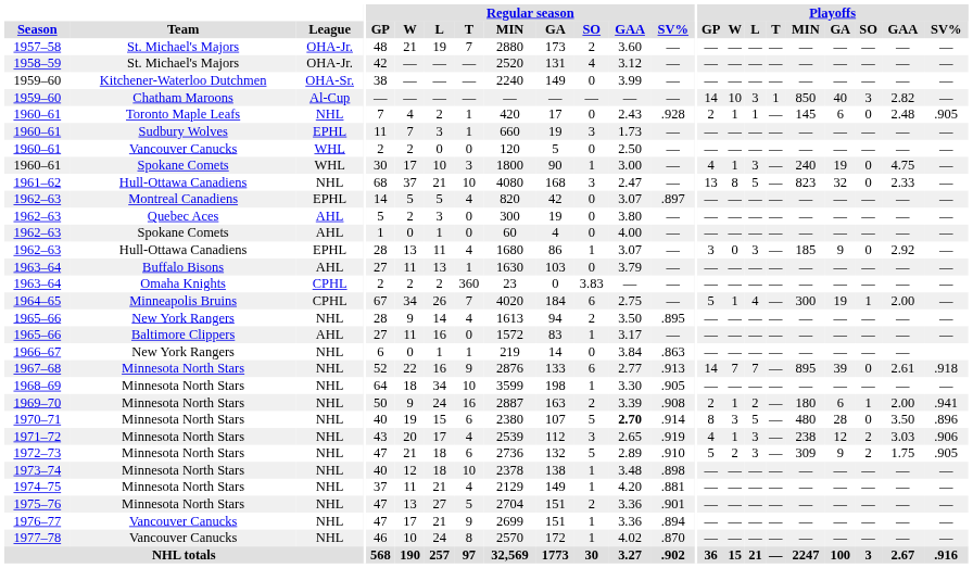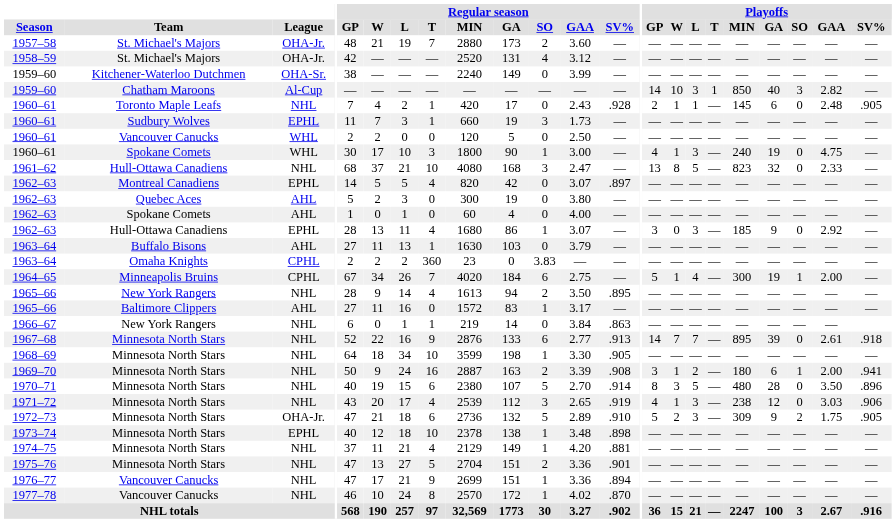 <table border="0" cellpadding="1" cellspacing="0" style="width:90%; text-align:center;">
 <tr bgcolor="#e0e0e0">
 <th colspan="3" bgcolor="#ffffff"></th>
 <th rowspan="99" bgcolor="#ffffff"></th>
 <th colspan="9" bgcolor="#e0e0e0"><a href='#'>Regular season</a></th>
 <th rowspan="99" bgcolor="#ffffff"></th>
 <th colspan="9" bgcolor="#e0e0e0"><a href='#'>Playoffs</a></th>
 </tr>
 <tr bgcolor="#e0e0e0">
 <th><a href='#'>Season</a></th>
 <th>Team</th>
 <th>League</th>
 <th>GP</th>
 <th>W</th>
 <th>L</th>
 <th>T</th>
 <th>MIN</th>
 <th>GA</th>
 <th><a href='#'>SO</a></th>
 <th><a href='#'>GAA</a></th>
 <th><a href='#'>SV%</a></th>
 <th>GP</th>
 <th>W</th>
 <th>L</th>
 <th>T</th>
 <th>MIN</th>
 <th>GA</th>
 <th>SO</th>
 <th>GAA</th>
 <th>SV%</th>
 </tr>
 <tr>
 <td><a href='#'>1957–58</a></td>
 <td><a href='#'>St. Michael's Majors</a></td>
 <td><a href='#'>OHA-Jr.</a></td>
 <td>48</td>
 <td>21</td>
 <td>19</td>
 <td>7</td>
 <td>2880</td>
 <td>173</td>
 <td>2</td>
 <td>3.60</td>
 <td>—</td>
 <td>—</td>
 <td>—</td>
 <td>—</td>
 <td>—</td>
 <td>—</td>
 <td>—</td>
 <td>—</td>
 <td>—</td>
 <td>—</td>
 </tr>
 <tr bgcolor="#f0f0f0">
 <td><a href='#'>1958–59</a></td>
 <td>St. Michael's Majors</td>
 <td>OHA-Jr.</td>
 <td>42</td>
 <td>—</td>
 <td>—</td>
 <td>—</td>
 <td>2520</td>
 <td>131</td>
 <td>4</td>
 <td>3.12</td>
 <td>—</td>
 <td>—</td>
 <td>—</td>
 <td>—</td>
 <td>—</td>
 <td>—</td>
 <td>—</td>
 <td>—</td>
 <td>—</td>
 <td>—</td>
 </tr>
 <tr>
 <td>1959–60</td>
 <td><a href='#'>Kitchener-Waterloo Dutchmen</a></td>
 <td><a href='#'>OHA-Sr.</a></td>
 <td>38</td>
 <td>—</td>
 <td>—</td>
 <td>—</td>
 <td>2240</td>
 <td>149</td>
 <td>0</td>
 <td>3.99</td>
 <td>—</td>
 <td>—</td>
 <td>—</td>
 <td>—</td>
 <td>—</td>
 <td>—</td>
 <td>—</td>
 <td>—</td>
 <td>—</td>
 <td>—</td>
 </tr>
 <tr bgcolor="#f0f0f0">
 <td><a href='#'>1959–60</a></td>
 <td><a href='#'>Chatham Maroons</a></td>
 <td><a href='#'>Al-Cup</a></td>
 <td>—</td>
 <td>—</td>
 <td>—</td>
 <td>—</td>
 <td>—</td>
 <td>—</td>
 <td>—</td>
 <td>—</td>
 <td>—</td>
 <td>14</td>
 <td>10</td>
 <td>3</td>
 <td>1</td>
 <td>850</td>
 <td>40</td>
 <td>3</td>
 <td>2.82</td>
 <td>—</td>
 </tr>
 <tr>
 <td><a href='#'>1960–61</a></td>
 <td><a href='#'>Toronto Maple Leafs</a></td>
 <td><a href='#'>NHL</a></td>
 <td>7</td>
 <td>4</td>
 <td>2</td>
 <td>1</td>
 <td>420</td>
 <td>17</td>
 <td>0</td>
 <td>2.43</td>
 <td>.928</td>
 <td>2</td>
 <td>1</td>
 <td>1</td>
 <td>—</td>
 <td>145</td>
 <td>6</td>
 <td>0</td>
 <td>2.48</td>
 <td>.905</td>
 </tr>
 <tr bgcolor="#f0f0f0">
 <td><a href='#'>1960–61</a></td>
 <td><a href='#'>Sudbury Wolves</a></td>
 <td><a href='#'>EPHL</a></td>
 <td>11</td>
 <td>7</td>
 <td>3</td>
 <td>1</td>
 <td>660</td>
 <td>19</td>
 <td>3</td>
 <td>1.73</td>
 <td>—</td>
 <td>—</td>
 <td>—</td>
 <td>—</td>
 <td>—</td>
 <td>—</td>
 <td>—</td>
 <td>—</td>
 <td>—</td>
 <td>—</td>
 </tr>
 <tr>
 <td><a href='#'>1960–61</a></td>
 <td><a href='#'>Vancouver Canucks</a></td>
 <td><a href='#'>WHL</a></td>
 <td>2</td>
 <td>2</td>
 <td>0</td>
 <td>0</td>
 <td>120</td>
 <td>5</td>
 <td>0</td>
 <td>2.50</td>
 <td>—</td>
 <td>—</td>
 <td>—</td>
 <td>—</td>
 <td>—</td>
 <td>—</td>
 <td>—</td>
 <td>—</td>
 <td>—</td>
 <td>—</td>
 </tr>
 <tr bgcolor="#f0f0f0">
 <td>1960–61</td>
 <td><a href='#'>Spokane Comets</a></td>
 <td>WHL</td>
 <td>30</td>
 <td>17</td>
 <td>10</td>
 <td>3</td>
 <td>1800</td>
 <td>90</td>
 <td>1</td>
 <td>3.00</td>
 <td>—</td>
 <td>4</td>
 <td>1</td>
 <td>3</td>
 <td>—</td>
 <td>240</td>
 <td>19</td>
 <td>0</td>
 <td>4.75</td>
 <td>—</td>
 </tr>
 <tr>
 <td><a href='#'>1961–62</a></td>
 <td><a href='#'>Hull-Ottawa Canadiens</a></td>
 <td>NHL</td>
 <td>68</td>
 <td>37</td>
 <td>21</td>
 <td>10</td>
 <td>4080</td>
 <td>168</td>
 <td>3</td>
 <td>2.47</td>
 <td>—</td>
 <td>13</td>
 <td>8</td>
 <td>5</td>
 <td>—</td>
 <td>823</td>
 <td>32</td>
 <td>0</td>
 <td>2.33</td>
 <td>—</td>
 </tr>
 <tr bgcolor="#f0f0f0">
 <td><a href='#'>1962–63</a></td>
 <td><a href='#'>Montreal Canadiens</a></td>
 <td>EPHL</td>
 <td>14</td>
 <td>5</td>
 <td>5</td>
 <td>4</td>
 <td>820</td>
 <td>42</td>
 <td>0</td>
 <td>3.07</td>
 <td>.897</td>
 <td>—</td>
 <td>—</td>
 <td>—</td>
 <td>—</td>
 <td>—</td>
 <td>—</td>
 <td>—</td>
 <td>—</td>
 <td>—</td>
 </tr>
 <tr>
 <td><a href='#'>1962–63</a></td>
 <td><a href='#'>Quebec Aces</a></td>
 <td><a href='#'>AHL</a></td>
 <td>5</td>
 <td>2</td>
 <td>3</td>
 <td>0</td>
 <td>300</td>
 <td>19</td>
 <td>0</td>
 <td>3.80</td>
 <td>—</td>
 <td>—</td>
 <td>—</td>
 <td>—</td>
 <td>—</td>
 <td>—</td>
 <td>—</td>
 <td>—</td>
 <td>—</td>
 <td>—</td>
 </tr>
 <tr bgcolor="#f0f0f0">
 <td><a href='#'>1962–63</a></td>
 <td>Spokane Comets</td>
 <td>AHL</td>
 <td>1</td>
 <td>0</td>
 <td>1</td>
 <td>0</td>
 <td>60</td>
 <td>4</td>
 <td>0</td>
 <td>4.00</td>
 <td>—</td>
 <td>—</td>
 <td>—</td>
 <td>—</td>
 <td>—</td>
 <td>—</td>
 <td>—</td>
 <td>—</td>
 <td>—</td>
 <td>—</td>
 </tr>
 <tr>
 <td><a href='#'>1962–63</a></td>
 <td>Hull-Ottawa Canadiens</td>
 <td>EPHL</td>
 <td>28</td>
 <td>13</td>
 <td>11</td>
 <td>4</td>
 <td>1680</td>
 <td>86</td>
 <td>1</td>
 <td>3.07</td>
 <td>—</td>
 <td>3</td>
 <td>0</td>
 <td>3</td>
 <td>—</td>
 <td>185</td>
 <td>9</td>
 <td>0</td>
 <td>2.92</td>
 <td>—</td>
 </tr>
 <tr bgcolor="#f0f0f0">
 <td><a href='#'>1963–64</a></td>
 <td><a href='#'>Buffalo Bisons</a></td>
 <td>AHL</td>
 <td>27</td>
 <td>11</td>
 <td>13</td>
 <td>1</td>
 <td>1630</td>
 <td>103</td>
 <td>0</td>
 <td>3.79</td>
 <td>—</td>
 <td>—</td>
 <td>—</td>
 <td>—</td>
 <td>—</td>
 <td>—</td>
 <td>—</td>
 <td>—</td>
 <td>—</td>
 <td>—</td>
 </tr>
 <tr>
 <td><a href='#'>1963–64</a></td>
 <td><a href='#'>Omaha Knights</a></td>
 <td><a href='#'>CPHL</a></td>
 <td 6>2</td>
 <td>2</td>
 <td>2</td>
 <td>360</td>
 <td>23</td>
 <td>0</td>
 <td>3.83</td>
 <td>—</td>
 <td>—</td>
 <td>—</td>
 <td>—</td>
 <td>—</td>
 <td>—</td>
 <td>—</td>
 <td>—</td>
 <td>—</td>
 <td>—</td>
 <td>—</td>
 </tr>
 <tr bgcolor="#f0f0f0">
 <td><a href='#'>1964–65</a></td>
 <td><a href='#'>Minneapolis Bruins</a></td>
 <td>CPHL</td>
 <td>67</td>
 <td>34</td>
 <td>26</td>
 <td>7</td>
 <td>4020</td>
 <td>184</td>
 <td>6</td>
 <td>2.75</td>
 <td>—</td>
 <td>5</td>
 <td>1</td>
 <td>4</td>
 <td>—</td>
 <td>300</td>
 <td>19</td>
 <td>1</td>
 <td>2.00</td>
 <td>—</td>
 </tr>
 <tr>
 <td><a href='#'>1965–66</a></td>
 <td><a href='#'>New York Rangers</a></td>
 <td>NHL</td>
 <td>28</td>
 <td>9</td>
 <td>14</td>
 <td>4</td>
 <td>1613</td>
 <td>94</td>
 <td>2</td>
 <td>3.50</td>
 <td>.895</td>
 <td>—</td>
 <td>—</td>
 <td>—</td>
 <td>—</td>
 <td>—</td>
 <td>—</td>
 <td>—</td>
 <td>—</td>
 <td>—</td>
 </tr>
 <tr bgcolor="#f0f0f0">
 <td><a href='#'>1965–66</a></td>
 <td><a href='#'>Baltimore Clippers</a></td>
 <td>AHL</td>
 <td>27</td>
 <td>11</td>
 <td>16</td>
 <td>0</td>
 <td>1572</td>
 <td>83</td>
 <td>1</td>
 <td>3.17</td>
 <td>—</td>
 <td>—</td>
 <td>—</td>
 <td>—</td>
 <td>—</td>
 <td>—</td>
 <td>—</td>
 <td>—</td>
 <td>—</td>
 <td>—</td>
 </tr>
 <tr>
 <td><a href='#'>1966–67</a></td>
 <td>New York Rangers</td>
 <td>NHL</td>
 <td 6>6</td>
 <td>0</td>
 <td>1</td>
 <td>1</td>
 <td>219</td>
 <td>14</td>
 <td>0</td>
 <td>3.84</td>
 <td>.863</td>
 <td>—</td>
 <td>—</td>
 <td>—</td>
 <td>—</td>
 <td>—</td>
 <td>—</td>
 <td>—</td>
 <td>—</td>
 </tr>
 <tr bgcolor="#f0f0f0">
 <td><a href='#'>1967–68</a></td>
 <td><a href='#'>Minnesota North Stars</a></td>
 <td>NHL</td>
 <td>52</td>
 <td>22</td>
 <td>16</td>
 <td>9</td>
 <td>2876</td>
 <td>133</td>
 <td>6</td>
 <td>2.77</td>
 <td>.913</td>
 <td>14</td>
 <td>7</td>
 <td>7</td>
 <td>—</td>
 <td>895</td>
 <td>39</td>
 <td>0</td>
 <td>2.61</td>
 <td>.918</td>
 </tr>
 <tr>
 <td><a href='#'>1968–69</a></td>
 <td>Minnesota North Stars</td>
 <td>NHL</td>
 <td>64</td>
 <td>18</td>
 <td>34</td>
 <td>10</td>
 <td>3599</td>
 <td>198</td>
 <td>1</td>
 <td>3.30</td>
 <td>.905</td>
 <td>—</td>
 <td>—</td>
 <td>—</td>
 <td>—</td>
 <td>—</td>
 <td>—</td>
 <td>—</td>
 <td>—</td>
 <td>—</td>
 </tr>
 <tr bgcolor="#f0f0f0">
 <td><a href='#'>1969–70</a></td>
 <td>Minnesota North Stars</td>
 <td>NHL</td>
 <td>50</td>
 <td>9</td>
 <td>24</td>
 <td>16</td>
 <td>2887</td>
 <td>163</td>
 <td>2</td>
 <td>3.39</td>
 <td>.908</td>
-<td>2</td>
+<td>3</td>
 <td>1</td>
 <td>2</td>
 <td>—</td>
 <td>180</td>
 <td>6</td>
 <td>1</td>
 <td>2.00</td>
 <td>.941</td>
 </tr>
 <tr>
 <td><a href='#'>1970–71</a></td>
 <td>Minnesota North Stars</td>
 <td>NHL</td>
 <td>40</td>
 <td>19</td>
 <td>15</td>
 <td>6</td>
 <td>2380</td>
 <td>107</td>
 <td>5</td>
-<td><strong>2.70</strong></td>
+<td>2.70</td>
 <td>.914</td>
 <td>8</td>
 <td>3</td>
 <td>5</td>
 <td>—</td>
 <td>480</td>
 <td>28</td>
 <td>0</td>
 <td>3.50</td>
 <td>.896</td>
 </tr>
 <tr bgcolor="#f0f0f0">
 <td><a href='#'>1971–72</a></td>
 <td>Minnesota North Stars</td>
 <td>NHL</td>
 <td>43</td>
 <td>20</td>
 <td>17</td>
 <td>4</td>
 <td>2539</td>
 <td>112</td>
 <td>3</td>
 <td>2.65</td>
 <td>.919</td>
 <td>4</td>
 <td>1</td>
 <td>3</td>
 <td>—</td>
 <td>238</td>
 <td>12</td>
-<td>2</td>
+<td>0</td>
 <td>3.03</td>
 <td>.906</td>
 </tr>
 <tr>
 <td><a href='#'>1972–73</a></td>
 <td>Minnesota North Stars</td>
-<td>NHL</td>
+<td>OHA-Jr.</td>
 <td>47</td>
 <td>21</td>
 <td>18</td>
 <td>6</td>
 <td>2736</td>
 <td>132</td>
 <td>5</td>
 <td>2.89</td>
 <td>.910</td>
 <td>5</td>
 <td>2</td>
 <td>3</td>
 <td>—</td>
 <td>309</td>
 <td>9</td>
 <td>2</td>
 <td>1.75</td>
 <td>.905</td>
 </tr>
 <tr bgcolor="#f0f0f0">
 <td><a href='#'>1973–74</a></td>
 <td>Minnesota North Stars</td>
-<td>NHL</td>
+<td>EPHL</td>
 <td>40</td>
 <td>12</td>
 <td>18</td>
 <td>10</td>
 <td>2378</td>
 <td>138</td>
 <td>1</td>
 <td>3.48</td>
 <td>.898</td>
 <td>—</td>
 <td>—</td>
 <td>—</td>
 <td>—</td>
 <td>—</td>
 <td>—</td>
 <td>—</td>
 <td>—</td>
 <td>—</td>
 </tr>
 <tr>
 <td><a href='#'>1974–75</a></td>
 <td>Minnesota North Stars</td>
 <td>NHL</td>
 <td>37</td>
 <td>11</td>
 <td>21</td>
 <td>4</td>
 <td>2129</td>
 <td>149</td>
 <td>1</td>
 <td>4.20</td>
 <td>.881</td>
 <td>—</td>
 <td>—</td>
 <td>—</td>
 <td>—</td>
 <td>—</td>
 <td>—</td>
 <td>—</td>
 <td>—</td>
 <td>—</td>
 </tr>
 <tr bgcolor="#f0f0f0">
 <td><a href='#'>1975–76</a></td>
 <td>Minnesota North Stars</td>
 <td>NHL</td>
 <td>47</td>
 <td>13</td>
 <td>27</td>
 <td>5</td>
 <td>2704</td>
 <td>151</td>
 <td>2</td>
 <td>3.36</td>
 <td>.901</td>
 <td>—</td>
 <td>—</td>
 <td>—</td>
 <td>—</td>
 <td>—</td>
 <td>—</td>
 <td>—</td>
 <td>—</td>
 <td>—</td>
 </tr>
 <tr>
 <td><a href='#'>1976–77</a></td>
 <td><a href='#'>Vancouver Canucks</a></td>
 <td>NHL</td>
 <td>47</td>
 <td>17</td>
 <td>21</td>
 <td>9</td>
 <td>2699</td>
 <td>151</td>
 <td>1</td>
 <td>3.36</td>
 <td>.894</td>
 <td>—</td>
 <td>—</td>
 <td>—</td>
 <td>—</td>
 <td>—</td>
 <td>—</td>
 <td>—</td>
 <td>—</td>
 <td>—</td>
 </tr>
 <tr bgcolor="#f0f0f0">
 <td><a href='#'>1977–78</a></td>
 <td>Vancouver Canucks</td>
 <td>NHL</td>
 <td>46</td>
 <td>10</td>
 <td>24</td>
 <td>8</td>
 <td>2570</td>
 <td>172</td>
 <td>1</td>
 <td>4.02</td>
 <td>.870</td>
 <td>—</td>
 <td>—</td>
 <td>—</td>
 <td>—</td>
 <td>—</td>
 <td>—</td>
 <td>—</td>
 <td>—</td>
 <td>—</td>
 </tr>
 <tr bgcolor="#e0e0e0">
 <th colspan=3>NHL totals</th>
 <th>568</th>
 <th>190</th>
 <th>257</th>
 <th>97</th>
 <th>32,569</th>
 <th>1773</th>
 <th>30</th>
 <th>3.27</th>
 <th>.902</th>
 <th>36</th>
 <th>15</th>
 <th>21</th>
 <th>—</th>
 <th>2247</th>
 <th>100</th>
 <th>3</th>
 <th>2.67</th>
 <th>.916</th>
 </tr>
 </table>
